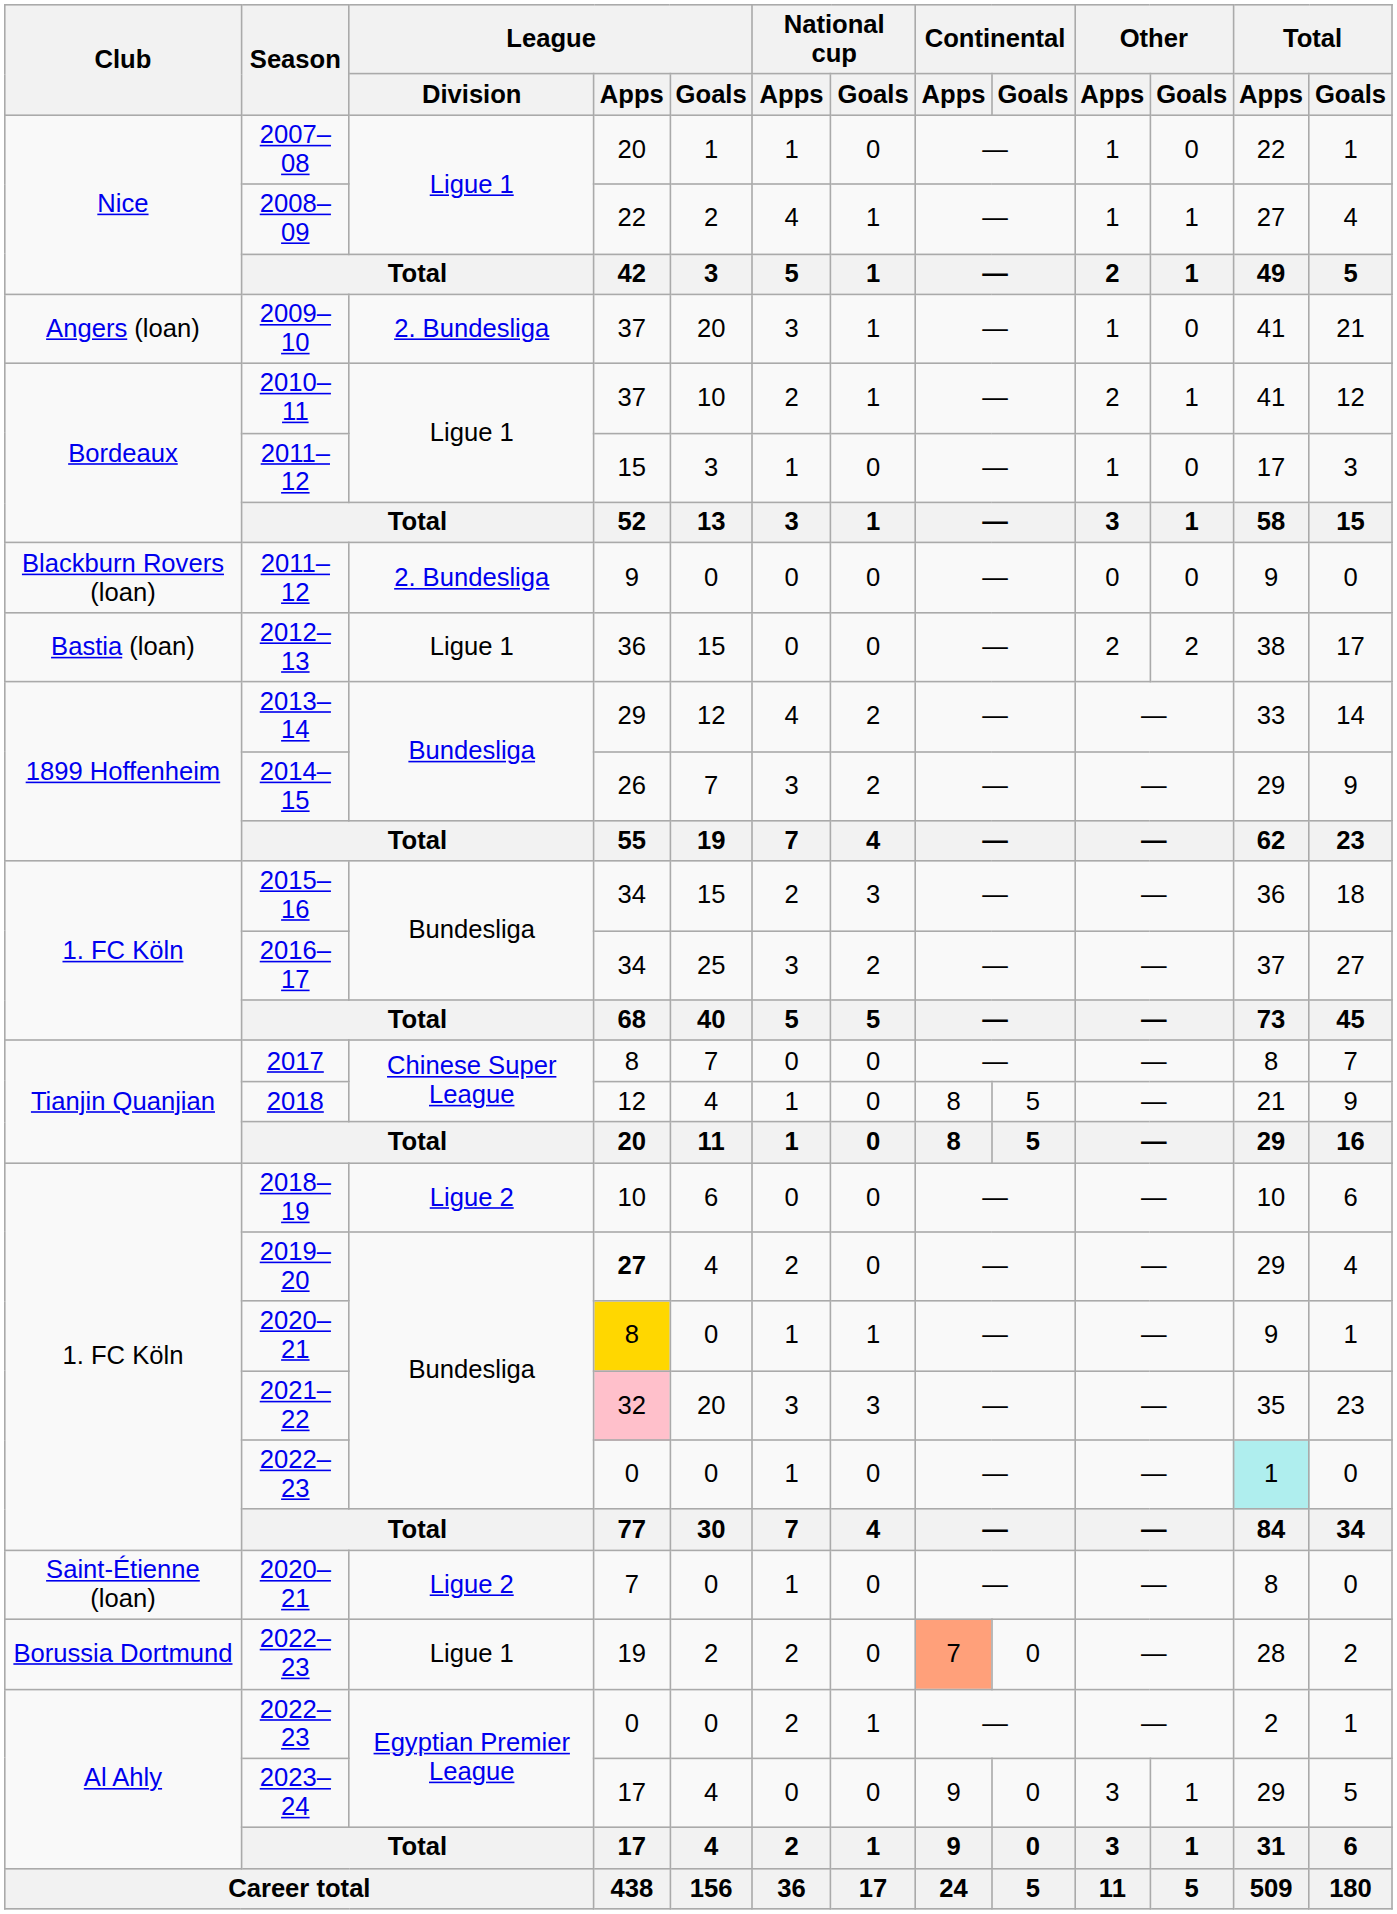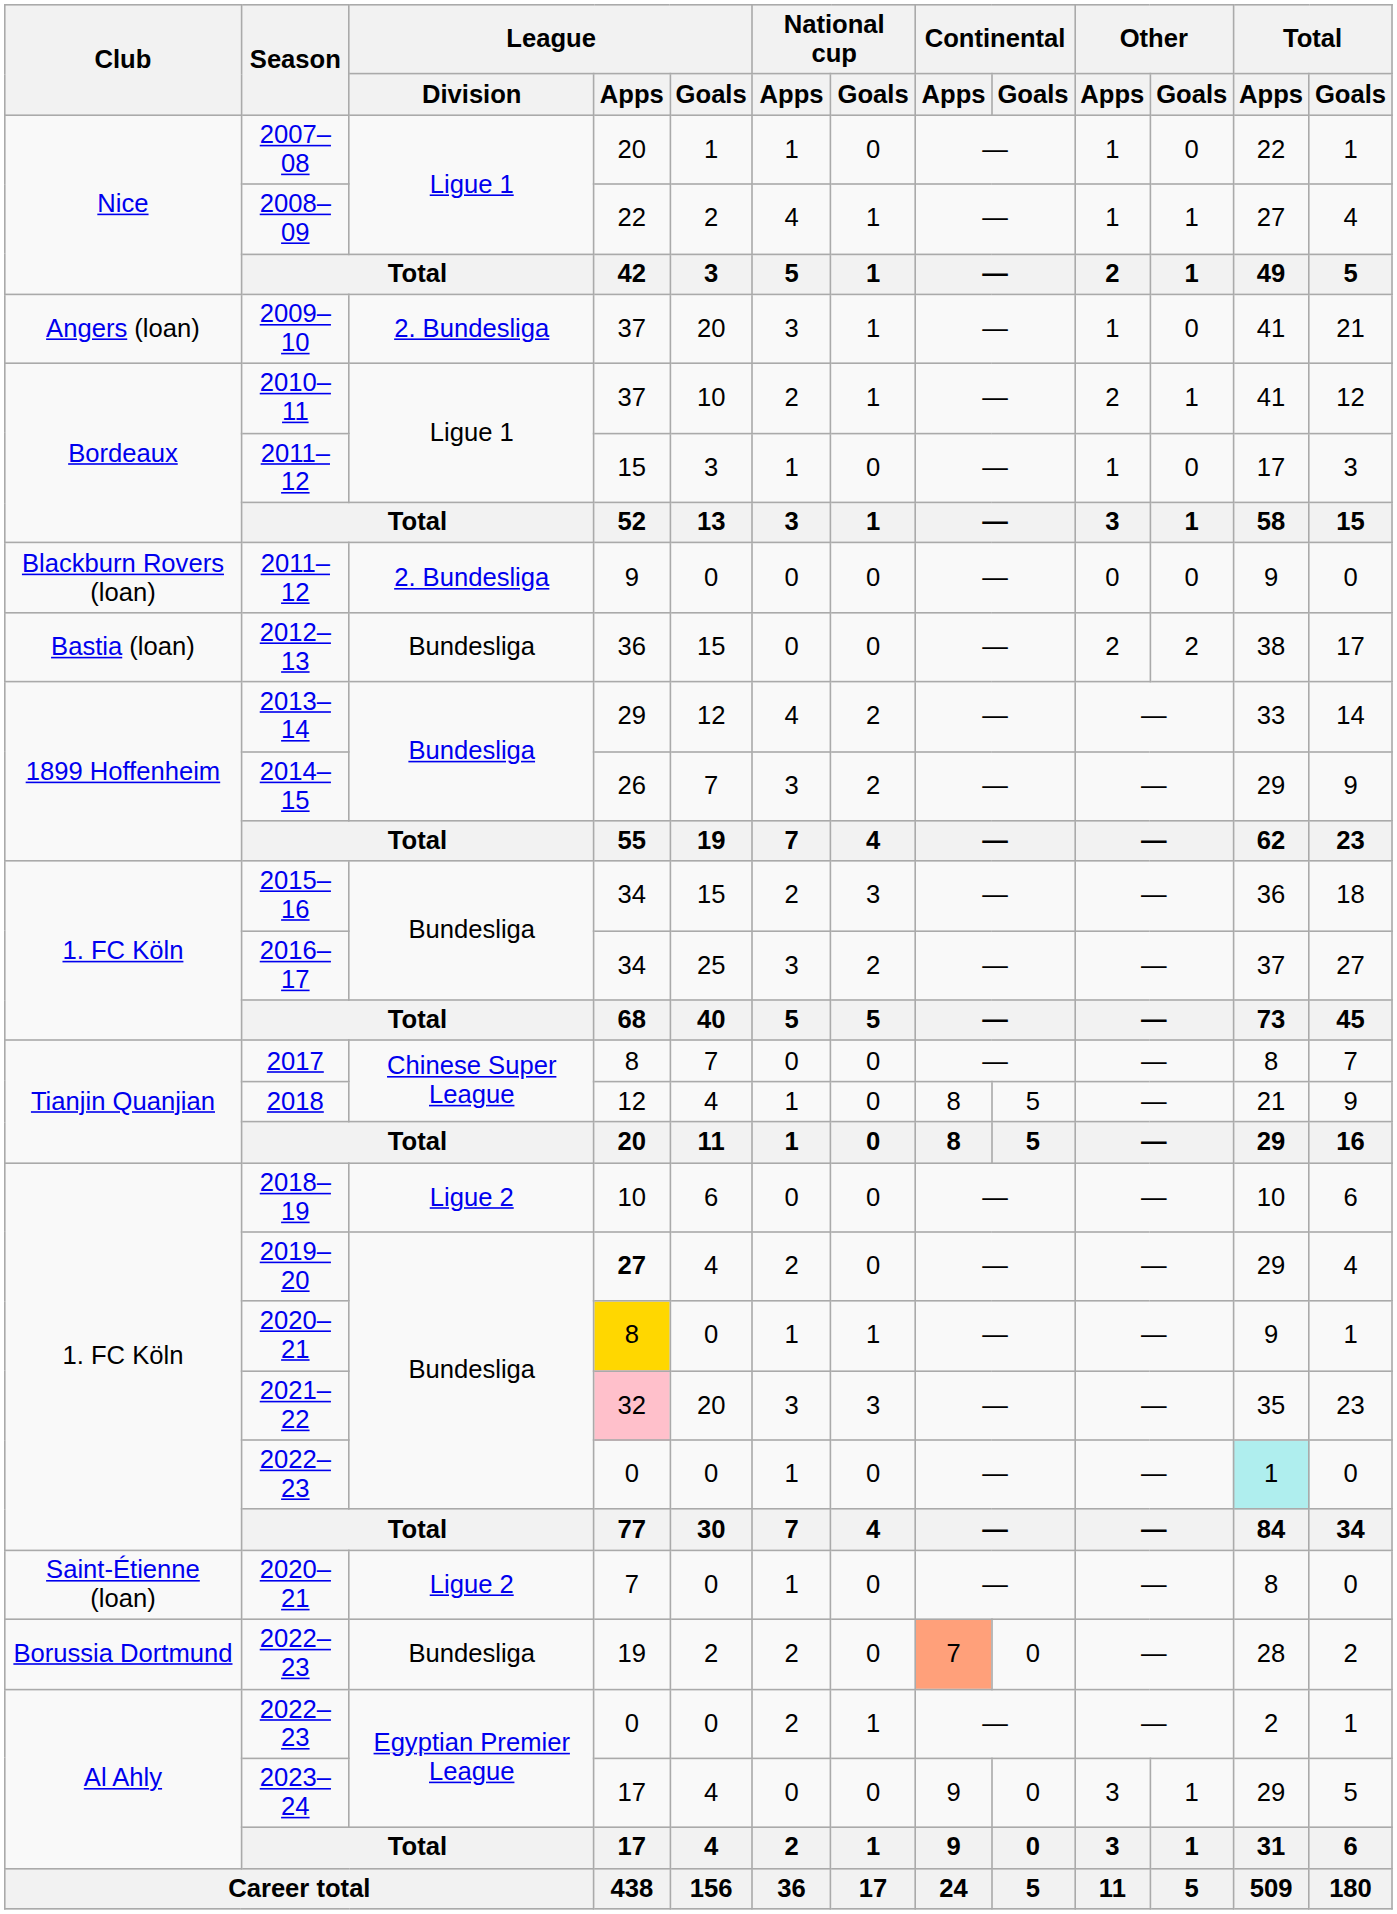 <table class="wikitable" style="text-align:center">
 <tr>
 <th rowspan="2">Club</th>
 <th rowspan="2">Season</th>
 <th colspan="3">League</th>
 <th colspan="2">National cup</th>
 <th colspan="2">Continental</th>
 <th colspan="2">Other</th>
 <th colspan="2">Total</th>
 </tr>
 <tr>
 <th>Division</th>
 <th>Apps</th>
 <th>Goals</th>
 <th>Apps</th>
 <th>Goals</th>
 <th>Apps</th>
 <th>Goals</th>
 <th>Apps</th>
 <th>Goals</th>
 <th>Apps</th>
 <th>Goals</th>
 </tr>
 <tr>
 <td rowspan="3"><a href='#'>Nice</a></td>
 <td><a href='#'>2007–08</a></td>
 <td rowspan="2"><a href='#'>Ligue 1</a></td>
 <td>20</td>
 <td>1</td>
 <td>1</td>
 <td>0</td>
 <td colspan="2">—</td>
 <td>1</td>
 <td>0</td>
 <td>22</td>
 <td>1</td>
 </tr>
 <tr>
 <td><a href='#'>2008–09</a></td>
 <td>22</td>
 <td>2</td>
 <td>4</td>
 <td>1</td>
 <td colspan="2">—</td>
 <td>1</td>
 <td>1</td>
 <td>27</td>
 <td>4</td>
 </tr>
 <tr>
 <th colspan="2">Total</th>
 <th>42</th>
 <th>3</th>
 <th>5</th>
 <th>1</th>
 <th colspan="2">—</th>
 <th>2</th>
 <th>1</th>
 <th>49</th>
 <th>5</th>
 </tr>
 <tr>
 <td><a href='#'>Angers</a> (loan)</td>
 <td><a href='#'>2009–10</a></td>
 <td><a href='#'>2. Bundesliga</a></td>
 <td>37</td>
 <td>20</td>
 <td>3</td>
 <td>1</td>
 <td colspan="2">—</td>
 <td>1</td>
 <td>0</td>
 <td>41</td>
 <td>21</td>
 </tr>
 <tr>
 <td rowspan="3"><a href='#'>Bordeaux</a></td>
 <td><a href='#'>2010–11</a></td>
 <td rowspan="2">Ligue 1</td>
 <td>37</td>
 <td>10</td>
 <td>2</td>
 <td>1</td>
 <td colspan="2">—</td>
 <td>2</td>
 <td>1</td>
 <td>41</td>
 <td>12</td>
 </tr>
 <tr>
 <td><a href='#'>2011–12</a></td>
 <td>15</td>
 <td>3</td>
 <td>1</td>
 <td>0</td>
 <td colspan="2">—</td>
 <td>1</td>
 <td>0</td>
 <td>17</td>
 <td>3</td>
 </tr>
 <tr>
 <th colspan="2">Total</th>
 <th>52</th>
 <th>13</th>
 <th>3</th>
 <th>1</th>
 <th colspan="2">—</th>
 <th>3</th>
 <th>1</th>
 <th>58</th>
 <th>15</th>
 </tr>
 <tr>
 <td><a href='#'>Blackburn Rovers</a> (loan)</td>
 <td><a href='#'>2011–12</a></td>
 <td><a href='#'>2. Bundesliga</a></td>
 <td>9</td>
 <td>0</td>
 <td>0</td>
 <td>0</td>
 <td colspan="2">—</td>
 <td>0</td>
 <td>0</td>
 <td>9</td>
 <td>0</td>
 </tr>
 <tr>
 <td><a href='#'>Bastia</a> (loan)</td>
 <td><a href='#'>2012–13</a></td>
-<td>Ligue 1</td>
+<td>Bundesliga</td>
 <td>36</td>
 <td>15</td>
 <td>0</td>
 <td>0</td>
 <td colspan="2">—</td>
 <td>2</td>
 <td>2</td>
 <td>38</td>
 <td>17</td>
 </tr>
 <tr>
 <td rowspan="3"><a href='#'>1899 Hoffenheim</a></td>
 <td><a href='#'>2013–14</a></td>
 <td rowspan="2"><a href='#'>Bundesliga</a></td>
 <td>29</td>
 <td>12</td>
 <td>4</td>
 <td>2</td>
 <td colspan="2">—</td>
 <td colspan="2">—</td>
 <td>33</td>
 <td>14</td>
 </tr>
 <tr>
 <td><a href='#'>2014–15</a></td>
 <td>26</td>
 <td>7</td>
 <td>3</td>
 <td>2</td>
 <td colspan="2">—</td>
 <td colspan="2">—</td>
 <td>29</td>
 <td>9</td>
 </tr>
 <tr>
 <th colspan="2">Total</th>
 <th>55</th>
 <th>19</th>
 <th>7</th>
 <th>4</th>
 <th colspan="2">—</th>
 <th colspan="2">—</th>
 <th>62</th>
 <th>23</th>
 </tr>
 <tr>
 <td rowspan="3"><a href='#'>1. FC Köln</a></td>
 <td><a href='#'>2015–16</a></td>
 <td rowspan="2">Bundesliga</td>
 <td>34</td>
 <td>15</td>
 <td>2</td>
 <td>3</td>
 <td colspan="2">—</td>
 <td colspan="2">—</td>
 <td>36</td>
 <td>18</td>
 </tr>
 <tr>
 <td><a href='#'>2016–17</a></td>
 <td>34</td>
 <td>25</td>
 <td>3</td>
 <td>2</td>
 <td colspan="2">—</td>
 <td colspan="2">—</td>
 <td>37</td>
 <td>27</td>
 </tr>
 <tr>
 <th colspan="2">Total</th>
 <th>68</th>
 <th>40</th>
 <th>5</th>
 <th>5</th>
 <th colspan="2">—</th>
 <th colspan="2">—</th>
 <th>73</th>
 <th>45</th>
 </tr>
 <tr>
 <td rowspan="3"><a href='#'>Tianjin Quanjian</a></td>
 <td><a href='#'>2017</a></td>
 <td rowspan="2"><a href='#'>Chinese Super League</a></td>
 <td>8</td>
 <td>7</td>
 <td>0</td>
 <td>0</td>
 <td colspan="2">—</td>
 <td colspan="2">—</td>
 <td>8</td>
 <td>7</td>
 </tr>
 <tr>
 <td><a href='#'>2018</a></td>
 <td>12</td>
 <td>4</td>
 <td>1</td>
 <td>0</td>
 <td>8</td>
 <td>5</td>
 <td colspan="2">—</td>
 <td>21</td>
 <td>9</td>
 </tr>
 <tr>
 <th colspan="2">Total</th>
 <th>20</th>
 <th>11</th>
 <th>1</th>
 <th>0</th>
 <th>8</th>
 <th>5</th>
 <th colspan="2">—</th>
 <th>29</th>
 <th>16</th>
 </tr>
 <tr>
 <td rowspan="6">1. FC Köln</td>
 <td><a href='#'>2018–19</a></td>
 <td><a href='#'>Ligue 2</a></td>
 <td>10</td>
 <td>6</td>
 <td>0</td>
 <td>0</td>
 <td colspan="2">—</td>
 <td colspan="2">—</td>
 <td>10</td>
 <td>6</td>
 </tr>
 <tr>
 <td><a href='#'>2019–20</a></td>
 <td rowspan="4">Bundesliga</td>
 <td><strong>27</strong></td>
 <td>4</td>
 <td>2</td>
 <td>0</td>
 <td colspan="2">—</td>
 <td colspan="2">—</td>
 <td>29</td>
 <td>4</td>
 </tr>
 <tr>
 <td><a href='#'>2020–21</a></td>
 <td style="background: gold;">8</td>
 <td>0</td>
 <td>1</td>
 <td>1</td>
 <td colspan="2">—</td>
 <td colspan="2">—</td>
 <td>9</td>
 <td>1</td>
 </tr>
 <tr>
 <td><a href='#'>2021–22</a></td>
 <td style="background: pink;">32</td>
 <td>20</td>
 <td>3</td>
 <td>3</td>
 <td colspan="2">—</td>
 <td colspan="2">—</td>
 <td>35</td>
 <td>23</td>
 </tr>
 <tr>
 <td><a href='#'>2022–23</a></td>
 <td>0</td>
 <td>0</td>
 <td>1</td>
 <td>0</td>
 <td colspan="2">—</td>
 <td colspan="2">—</td>
 <td style="background: paleturquoise;">1</td>
 <td>0</td>
 </tr>
 <tr>
 <th colspan="2">Total</th>
 <th>77</th>
 <th>30</th>
 <th>7</th>
 <th>4</th>
 <th colspan="2">—</th>
 <th colspan="2">—</th>
 <th>84</th>
 <th>34</th>
 </tr>
 <tr>
 <td><a href='#'>Saint-Étienne</a> (loan)</td>
 <td><a href='#'>2020–21</a></td>
 <td><a href='#'>Ligue 2</a></td>
 <td>7</td>
 <td>0</td>
 <td>1</td>
 <td>0</td>
 <td colspan="2">—</td>
 <td colspan="2">—</td>
 <td>8</td>
 <td>0</td>
 </tr>
 <tr>
 <td><a href='#'>Borussia Dortmund</a></td>
 <td><a href='#'>2022–23</a></td>
-<td>Ligue 1</td>
+<td>Bundesliga</td>
 <td>19</td>
 <td>2</td>
 <td>2</td>
 <td>0</td>
 <td style="background: lightsalmon;">7</td>
 <td>0</td>
 <td colspan="2">—</td>
 <td>28</td>
 <td>2</td>
 </tr>
 <tr>
 <td rowspan="3"><a href='#'>Al Ahly</a></td>
 <td><a href='#'>2022–23</a></td>
 <td rowspan="2"><a href='#'>Egyptian Premier League</a></td>
 <td>0</td>
 <td>0</td>
 <td>2</td>
 <td>1</td>
 <td colspan="2">—</td>
 <td colspan="2">—</td>
 <td>2</td>
 <td>1</td>
 </tr>
 <tr>
 <td><a href='#'>2023–24</a></td>
 <td>17</td>
 <td>4</td>
 <td>0</td>
 <td>0</td>
 <td>9</td>
 <td>0</td>
 <td>3</td>
 <td>1</td>
 <td>29</td>
 <td>5</td>
 </tr>
 <tr>
 <th colspan="2">Total</th>
 <th>17</th>
 <th>4</th>
 <th>2</th>
 <th>1</th>
 <th>9</th>
 <th>0</th>
 <th>3</th>
 <th>1</th>
 <th>31</th>
 <th>6</th>
 </tr>
 <tr>
 <th colspan="3">Career total</th>
 <th>438</th>
 <th>156</th>
 <th>36</th>
 <th>17</th>
 <th>24</th>
 <th>5</th>
 <th>11</th>
 <th>5</th>
 <th>509</th>
 <th>180</th>
 </tr>
 </table>
